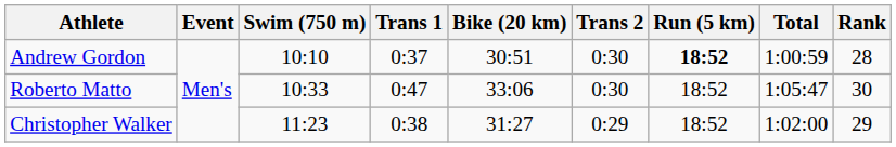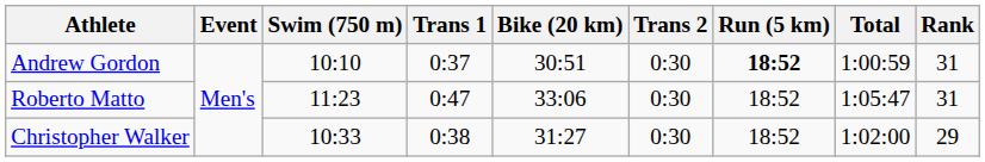 <table class="wikitable" border="1" style="font-size:90%">
 <tr>
 <th>Athlete</th>
 <th>Event</th>
 <th>Swim (750 m)</th>
 <th>Trans 1</th>
 <th>Bike (20 km)</th>
 <th>Trans 2</th>
 <th>Run (5 km)</th>
 <th>Total</th>
 <th>Rank</th>
 </tr>
 <tr align=center>
 <td align=left><a href='#'>Andrew Gordon</a></td>
 <td align=left rowspan=3><a href='#'>Men's</a></td>
 <td>10:10</td>
 <td>0:37</td>
 <td>30:51</td>
 <td>0:30</td>
 <td><strong>18:52</strong></td>
 <td>1:00:59</td>
-<td>28</td>
+<td>31</td>
 </tr>
 <tr align=center>
 <td align=left><a href='#'>Roberto Matto</a></td>
-<td>10:33</td>
+<td>11:23</td>
 <td>0:47</td>
 <td>33:06</td>
 <td>0:30</td>
 <td>18:52</td>
 <td>1:05:47</td>
-<td>30</td>
+<td>31</td>
 </tr>
 <tr align=center>
 <td align=left><a href='#'>Christopher Walker</a></td>
-<td>11:23</td>
+<td>10:33</td>
 <td>0:38</td>
 <td>31:27</td>
-<td>0:29</td>
+<td>0:30</td>
 <td>18:52</td>
 <td>1:02:00</td>
 <td>29</td>
 </tr>
 </table>
